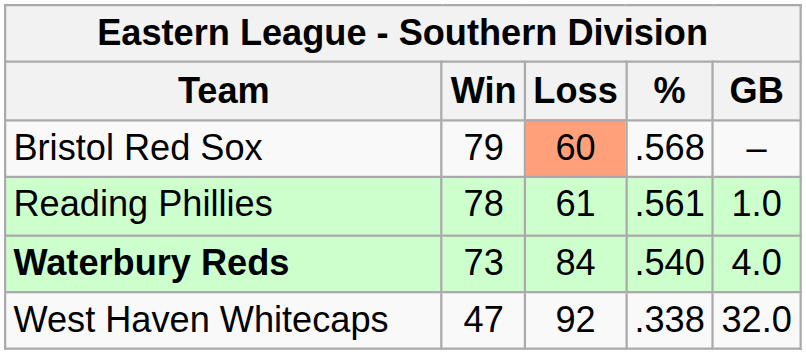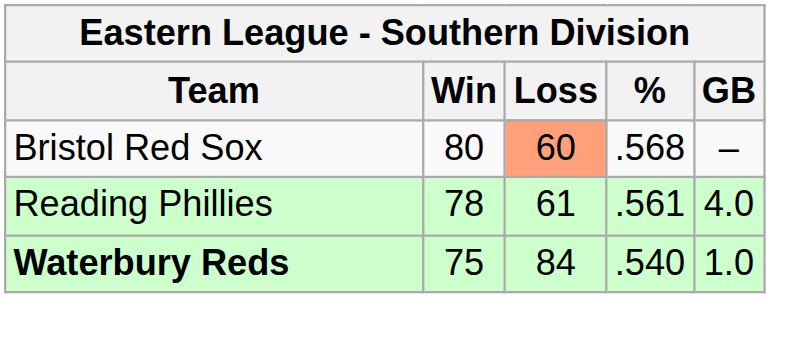 <table class="wikitable">
 <tr>
 <th colspan="5">Eastern League - Southern Division</th>
 </tr>
 <tr>
 <th width="55%">Team</th>
 <th>Win</th>
 <th>Loss</th>
 <th>%</th>
 <th>GB</th>
 </tr>
 <tr align=center>
 <td align=left>Bristol Red Sox</td>
-<td>79</td>
+<td>80</td>
 <td style="background: lightsalmon;">60</td>
 <td>.568</td>
 <td>–</td>
 </tr>
 <tr align=center bgcolor="#CCFFCC">
 <td align=left>Reading Phillies</td>
 <td>78</td>
 <td>61</td>
 <td>.561</td>
-<td>1.0</td>
+<td>4.0</td>
 </tr>
 <tr align=center bgcolor="#CCFFCC">
 <td align=left><strong>Waterbury Reds</strong></td>
-<td>73</td>
+<td>75</td>
 <td>84</td>
 <td>.540</td>
-<td>4.0</td>
-</tr>
-<tr align=center>
-<td align=left>West Haven Whitecaps</td>
-<td>47</td>
-<td>92</td>
-<td>.338</td>
-<td>32.0</td>
+<td>1.0</td>
 </tr>
 </table>
